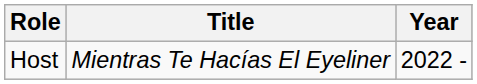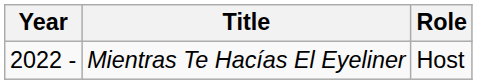 <table class="wikitable">
 <tr>
+<th>Year</th>
+<th>Title</th>
 <th>Role</th>
-<th>Title</th>
-<th>Year</th>
 </tr>
 <tr>
+<td>2022 -</td>
+<td><em>Mientras Te Hacías El Eyeliner</em></td>
 <td>Host</td>
-<td><em>Mientras Te Hacías El Eyeliner</em></td>
-<td>2022 -</td>
 </tr>
 </table>
